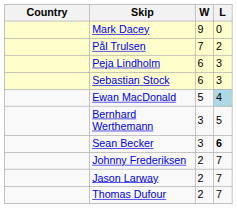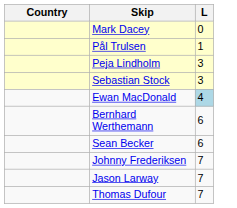 <table class="wikitable">
 <tr>
 <th bgcolor="#efefef" width="120">Country</th>
 <th bgcolor="#efefef" width="150">Skip</th>
-<th bgcolor="#efefef" width="20">W</th>
 <th bgcolor="#efefef" width="20">L</th>
 </tr>
 <tr bgcolor="#ffffcc">
 <td></td>
 <td><a href='#'>Mark Dacey</a></td>
-<td>9</td>
 <td>0</td>
 </tr>
 <tr bgcolor="#ffffcc">
 <td></td>
 <td><a href='#'>Pål Trulsen</a></td>
-<td>7</td>
-<td>2</td>
+<td>1</td>
 </tr>
 <tr bgcolor="#ffffcc">
 <td></td>
 <td><a href='#'>Peja Lindholm</a></td>
-<td>6</td>
 <td>3</td>
 </tr>
 <tr bgcolor="#ffffcc">
 <td></td>
 <td><a href='#'>Sebastian Stock</a></td>
-<td>6</td>
 <td>3</td>
 </tr>
 <tr>
 <td></td>
 <td><a href='#'>Ewan MacDonald</a></td>
-<td>5</td>
 <td style="background: lightblue;">4</td>
 </tr>
 <tr>
 <td></td>
 <td><a href='#'>Bernhard Werthemann</a></td>
-<td>3</td>
-<td>5</td>
+<td>6</td>
 </tr>
 <tr>
 <td></td>
 <td><a href='#'>Sean Becker</a></td>
-<td>3</td>
-<td><strong>6</strong></td>
+<td>6</td>
 </tr>
 <tr>
 <td></td>
 <td><a href='#'>Johnny Frederiksen</a></td>
-<td>2</td>
 <td>7</td>
 </tr>
 <tr>
 <td></td>
 <td><a href='#'>Jason Larway</a></td>
-<td>2</td>
 <td>7</td>
 </tr>
 <tr>
 <td></td>
 <td><a href='#'>Thomas Dufour</a></td>
-<td>2</td>
 <td>7</td>
 </tr>
 </table>
